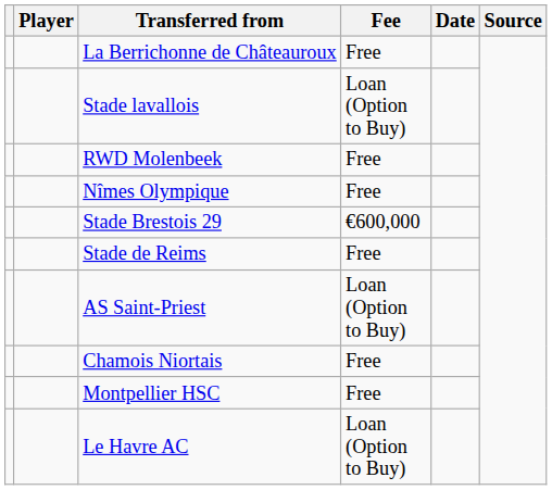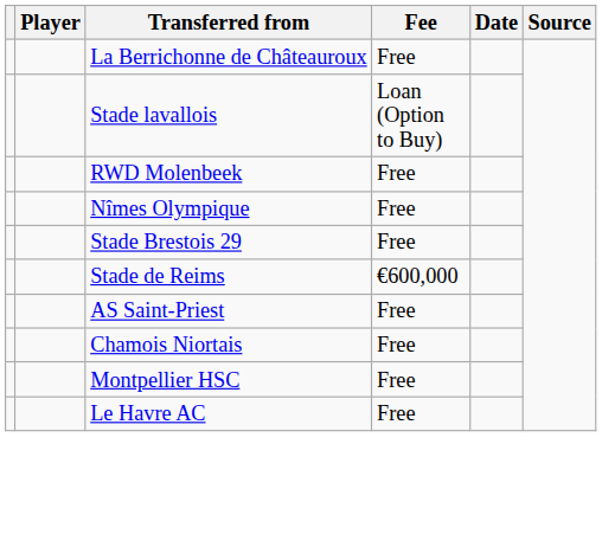 <table class="wikitable plainrowheaders sortable">
 <tr>
 <th></th>
 <th scope="col">Player</th>
 <th>Transferred from</th>
 <th style="width: 65px;">Fee</th>
 <th scope="col">Date</th>
 <th scope="col">Source</th>
 </tr>
 <tr>
 <td align="center"></td>
 <td></td>
 <td> <a href='#'>La Berrichonne de Châteauroux</a></td>
 <td>Free</td>
 <td></td>
 </tr>
 <tr>
 <td align="center"></td>
 <td></td>
 <td> <a href='#'>Stade lavallois</a></td>
 <td>Loan (Option to Buy)</td>
 <td></td>
 </tr>
 <tr>
 <td align="center"></td>
 <td></td>
 <td> <a href='#'>RWD Molenbeek</a></td>
 <td>Free</td>
 <td></td>
 </tr>
 <tr>
 <td align="center"></td>
 <td></td>
 <td> <a href='#'>Nîmes Olympique</a></td>
 <td>Free</td>
 <td></td>
 </tr>
 <tr>
 <td align="center"></td>
 <td></td>
 <td> <a href='#'>Stade Brestois 29</a></td>
+<td>Free</td>
+<td></td>
+</tr>
+<tr>
+<td align="center"></td>
+<td></td>
+<td> <a href='#'>Stade de Reims</a></td>
 <td>€600,000</td>
 <td></td>
 </tr>
 <tr>
 <td align="center"></td>
 <td></td>
-<td> <a href='#'>Stade de Reims</a></td>
+<td> <a href='#'>AS Saint-Priest</a></td>
 <td>Free</td>
-<td></td>
-</tr>
-<tr>
-<td align="center"></td>
-<td></td>
-<td> <a href='#'>AS Saint-Priest</a></td>
-<td>Loan (Option to Buy)</td>
 <td></td>
 </tr>
 <tr>
 <td align="center"></td>
 <td></td>
 <td> <a href='#'>Chamois Niortais</a></td>
 <td>Free</td>
 <td></td>
 </tr>
 <tr>
 <td align="center"></td>
 <td></td>
 <td> <a href='#'>Montpellier HSC</a></td>
 <td>Free</td>
 <td></td>
 </tr>
 <tr>
 <td align="center"></td>
 <td></td>
 <td> <a href='#'>Le Havre AC</a></td>
-<td>Loan (Option to Buy)</td>
+<td>Free</td>
 <td></td>
 </tr>
 </table>
